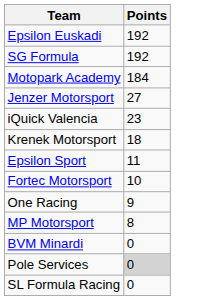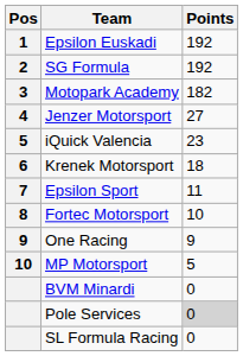 <table class="wikitable" style="font-size: 85%;">
 <tr>
+<th>Pos</th>
 <th>Team</th>
 <th>Points</th>
 </tr>
 <tr>
+<th>1</th>
 <td> <a href='#'>Epsilon Euskadi</a></td>
 <td>192</td>
 </tr>
 <tr>
+<th>2</th>
 <td> <a href='#'>SG Formula</a></td>
 <td>192</td>
 </tr>
 <tr>
+<th>3</th>
 <td> <a href='#'>Motopark Academy</a></td>
-<td>184</td>
+<td>182</td>
 </tr>
 <tr>
+<th>4</th>
 <td> <a href='#'>Jenzer Motorsport</a></td>
 <td>27</td>
 </tr>
 <tr>
+<th>5</th>
 <td> iQuick Valencia</td>
 <td>23</td>
 </tr>
 <tr>
+<th>6</th>
 <td> Krenek Motorsport</td>
 <td>18</td>
 </tr>
 <tr>
+<th>7</th>
 <td> <a href='#'>Epsilon Sport</a></td>
 <td>11</td>
 </tr>
 <tr>
+<th>8</th>
 <td> <a href='#'>Fortec Motorsport</a></td>
 <td>10</td>
 </tr>
 <tr>
+<th>9</th>
 <td> One Racing</td>
 <td>9</td>
 </tr>
 <tr>
+<th>10</th>
 <td> <a href='#'>MP Motorsport</a></td>
-<td>8</td>
+<td>5</td>
 </tr>
 <tr>
+<th></th>
 <td> <a href='#'>BVM Minardi</a></td>
 <td>0</td>
 </tr>
 <tr>
+<th></th>
 <td> Pole Services</td>
 <td style="background: lightgrey;">0</td>
 </tr>
 <tr>
+<th></th>
 <td> SL Formula Racing</td>
 <td>0</td>
 </tr>
 </table>
